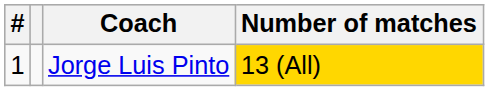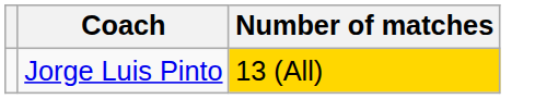 <table class="wikitable">
 <tr>
-<th>#</th>
 <th></th>
 <th>Coach</th>
 <th>Number of matches</th>
 </tr>
 <tr>
-<td>1</td>
 <td></td>
 <td><a href='#'>Jorge Luis Pinto</a></td>
 <td style="background: gold;">13 (All)</td>
 </tr>
 </table>
